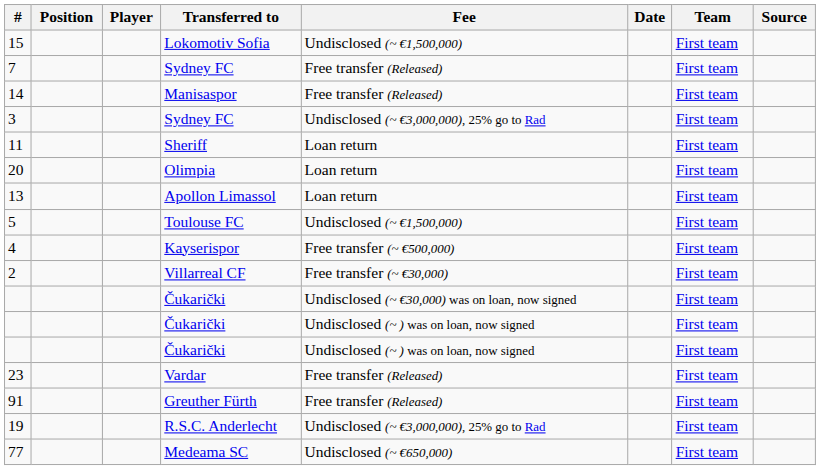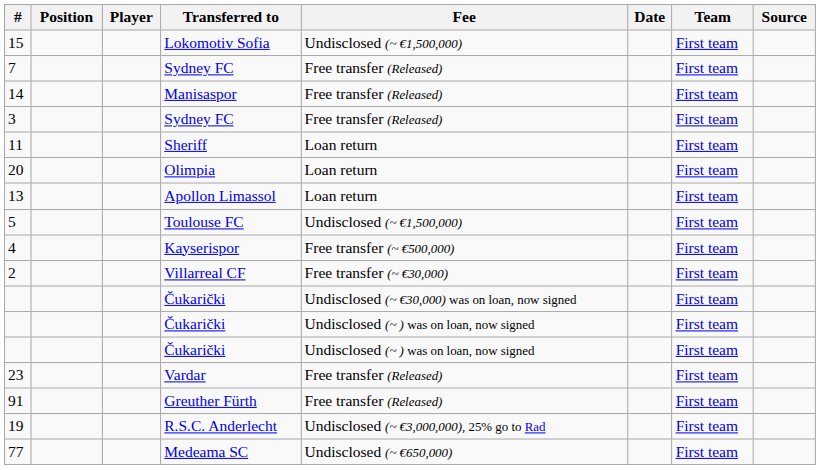 <table class="wikitable sortable" style="width:90%; text-align:center; font-size:95%; text-align:left;">
 <tr>
 <th>#</th>
 <th>Position</th>
 <th>Player</th>
 <th>Transferred to</th>
 <th>Fee</th>
 <th>Date</th>
 <th>Team</th>
 <th>Source</th>
 </tr>
 <tr>
 <td>15</td>
 <td></td>
 <td></td>
 <td> <a href='#'>Lokomotiv Sofia</a></td>
 <td>Undisclosed <small><em>(~ €1,500,000)</em></small></td>
 <td></td>
 <td><a href='#'>First team</a></td>
 <td></td>
 </tr>
 <tr>
 <td>7</td>
 <td></td>
 <td></td>
 <td> <a href='#'>Sydney FC</a></td>
 <td>Free transfer <small><em>(Released)</em></small></td>
 <td></td>
 <td><a href='#'>First team</a></td>
 <td></td>
 </tr>
 <tr>
 <td>14</td>
 <td></td>
 <td></td>
 <td> <a href='#'>Manisaspor</a></td>
 <td>Free transfer <small><em>(Released)</em></small></td>
 <td></td>
 <td><a href='#'>First team</a></td>
 <td></td>
 </tr>
 <tr>
 <td>3</td>
 <td></td>
 <td></td>
 <td> <a href='#'>Sydney FC</a></td>
-<td>Undisclosed <small><em>(~ €3,000,000)</em>, 25% go to <a href='#'>Rad</a></small></td>
+<td>Free transfer <small><em>(Released)</em></small></td>
 <td></td>
 <td><a href='#'>First team</a></td>
 <td></td>
 </tr>
 <tr>
 <td>11</td>
 <td></td>
 <td></td>
 <td> <a href='#'>Sheriff</a></td>
 <td>Loan return</td>
 <td></td>
 <td><a href='#'>First team</a></td>
 <td></td>
 </tr>
 <tr>
 <td>20</td>
 <td></td>
 <td></td>
 <td> <a href='#'>Olimpia</a></td>
 <td>Loan return</td>
 <td></td>
 <td><a href='#'>First team</a></td>
 <td></td>
 </tr>
 <tr>
 <td>13</td>
 <td></td>
 <td></td>
 <td> <a href='#'>Apollon Limassol</a></td>
 <td>Loan return</td>
 <td></td>
 <td><a href='#'>First team</a></td>
 <td></td>
 </tr>
 <tr>
 <td>5</td>
 <td></td>
 <td></td>
 <td> <a href='#'>Toulouse FC</a></td>
 <td>Undisclosed <small><em>(~ €1,500,000)</em></small></td>
 <td></td>
 <td><a href='#'>First team</a></td>
 <td></td>
 </tr>
 <tr>
 <td>4</td>
 <td></td>
 <td></td>
 <td> <a href='#'>Kayserispor</a></td>
 <td>Free transfer <small><em>(~ €500,000)</em></small></td>
 <td></td>
 <td><a href='#'>First team</a></td>
 <td></td>
 </tr>
 <tr>
 <td>2</td>
 <td></td>
 <td></td>
 <td> <a href='#'>Villarreal CF</a></td>
 <td>Free transfer <small><em>(~ €30,000)</em></small></td>
 <td></td>
 <td><a href='#'>First team</a></td>
 <td></td>
 </tr>
 <tr>
 <td></td>
 <td></td>
 <td></td>
 <td> <a href='#'>Čukarički</a></td>
 <td>Undisclosed <small><em>(~ €30,000)</em> was on loan, now signed</small></td>
 <td></td>
 <td><a href='#'>First team</a></td>
 <td></td>
 </tr>
 <tr>
 <td></td>
 <td></td>
 <td></td>
 <td> <a href='#'>Čukarički</a></td>
 <td>Undisclosed <small><em>(~ )</em> was on loan, now signed</small></td>
 <td></td>
 <td><a href='#'>First team</a></td>
 <td></td>
 </tr>
 <tr>
 <td></td>
 <td></td>
 <td></td>
 <td> <a href='#'>Čukarički</a></td>
 <td>Undisclosed <small><em>(~ )</em> was on loan, now signed</small></td>
 <td></td>
 <td><a href='#'>First team</a></td>
 <td></td>
 </tr>
 <tr>
 <td>23</td>
 <td></td>
 <td></td>
 <td> <a href='#'>Vardar</a></td>
 <td>Free transfer <small><em>(Released)</em></small></td>
 <td></td>
 <td><a href='#'>First team</a></td>
 <td></td>
 </tr>
 <tr>
 <td>91</td>
 <td></td>
 <td></td>
 <td> <a href='#'>Greuther Fürth</a></td>
 <td>Free transfer <small><em>(Released)</em></small></td>
 <td></td>
 <td><a href='#'>First team</a></td>
 <td></td>
 </tr>
 <tr>
 <td>19</td>
 <td></td>
 <td></td>
 <td> <a href='#'>R.S.C. Anderlecht</a></td>
 <td>Undisclosed <small><em>(~ €3,000,000)</em>, 25% go to <a href='#'>Rad</a></small></td>
 <td></td>
 <td><a href='#'>First team</a></td>
 <td></td>
 </tr>
 <tr>
 <td>77</td>
 <td></td>
 <td></td>
 <td> <a href='#'>Medeama SC</a></td>
 <td>Undisclosed <small><em>(~ €650,000)</em></small></td>
 <td></td>
 <td><a href='#'>First team</a></td>
 <td></td>
 </tr>
 </table>
